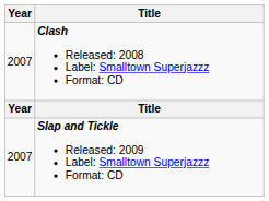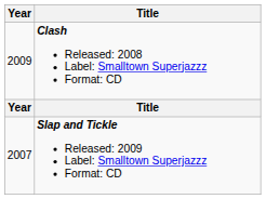 <table class="wikitable">
 <tr>
 <th>Year</th>
 <th style="width:225px;">Title</th>
 </tr>
 <tr>
-<td>2007</td>
+<td>2009</td>
 <td style="width:20em"><strong><em>Clash</em></strong><br><ul><li>Released: 2008</li><li>Label: <a href='#'>Smalltown Superjazzz</a> </li><li>Format: CD</li></ul></td>
 </tr>
 <tr>
 <th>Year</th>
 <th style="width:225px;">Title</th>
 </tr>
 <tr>
 <td>2007</td>
 <td style="width:20em"><strong><em>Slap and Tickle</em></strong><br><ul><li>Released: 2009</li><li>Label: <a href='#'>Smalltown Superjazzz</a> </li><li>Format: CD</li></ul></td>
 </tr>
 </table>
